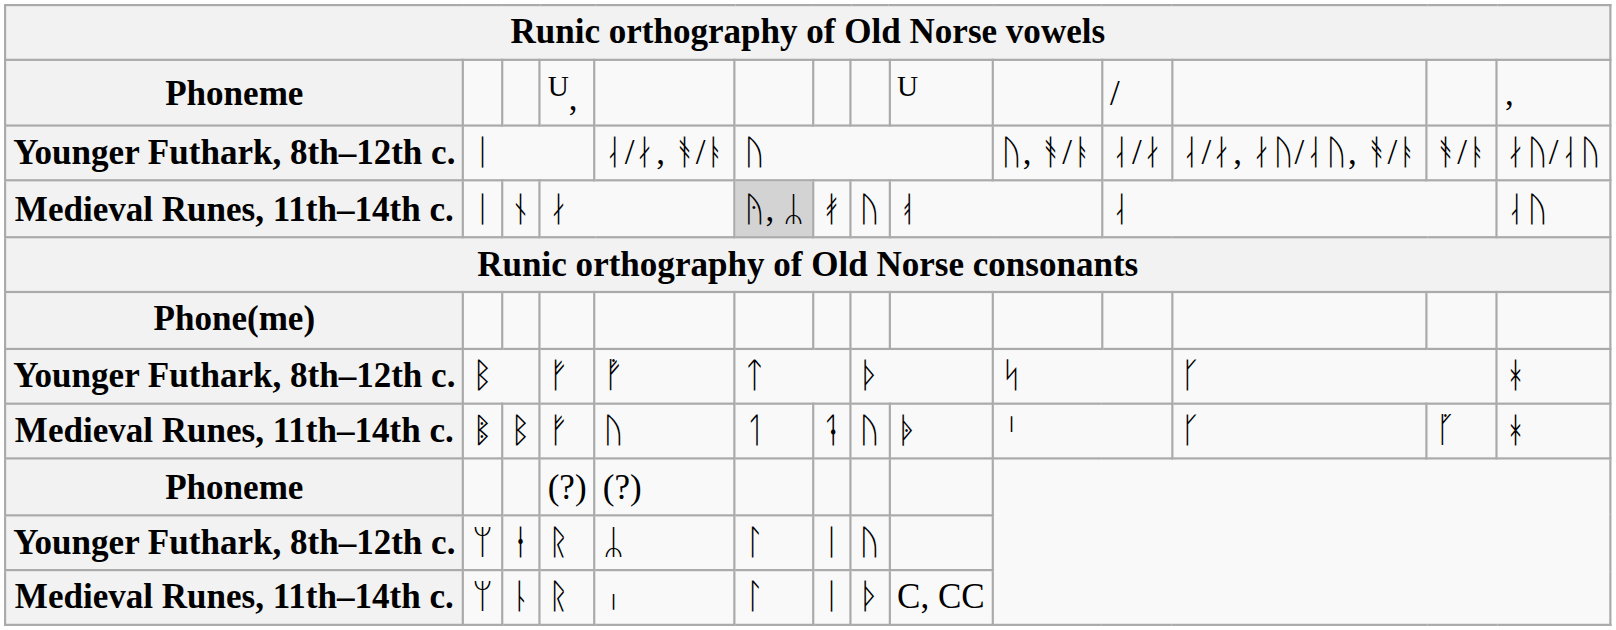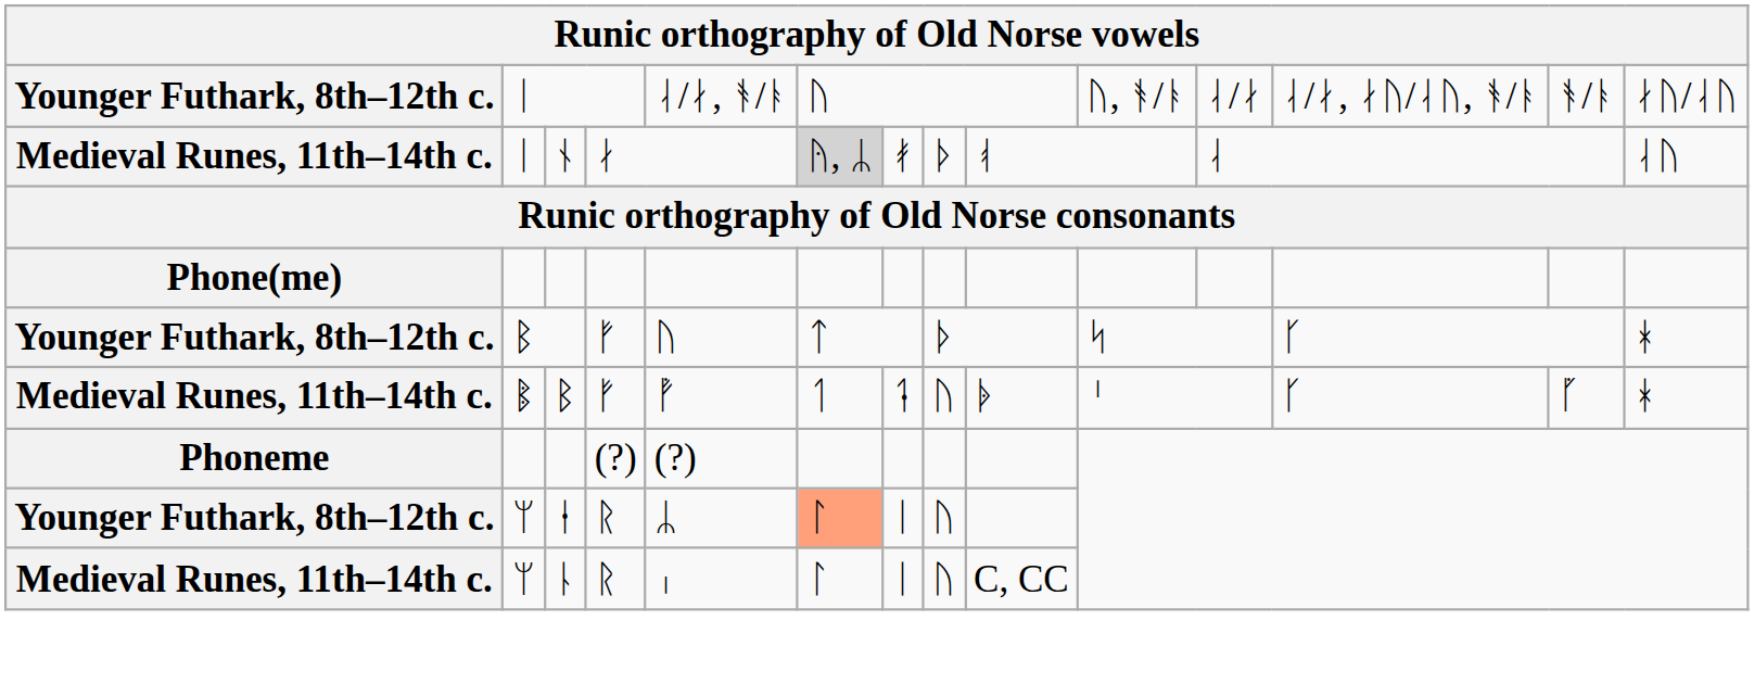 <table class="wikitable">
 <tr>
 <th colspan=14>Runic orthography of Old Norse vowels</th>
-</tr>
-<tr>
-<th>Phoneme</th>
-<td></td>
-<td></td>
-<td><sup>U</sup>, </td>
-<td></td>
-<td></td>
-<td></td>
-<td></td>
-<td><sup>U</sup></td>
-<td></td>
-<td>/</td>
-<td></td>
-<td></td>
-<td>, </td>
 </tr>
 <tr>
 <th>Younger Futhark, 8th–12th c.</th>
 <td colspan=3>ᛁ</td>
 <td>ᛆ/ᛅ, ᚬ/ᚭ</td>
 <td colspan=4>ᚢ</td>
 <td>ᚢ, ᚬ/ᚭ</td>
 <td>ᛆ/ᛅ</td>
 <td>ᛆ/ᛅ, ᛅᚢ/ᛆᚢ, ᚬ/ᚭ</td>
 <td>ᚬ/ᚭ</td>
 <td>ᛅᚢ/ᛆᚢ</td>
 </tr>
 <tr>
 <th>Medieval Runes, 11th–14th c.</th>
 <td>ᛁ</td>
 <td>ᚾ</td>
 <td colspan=2>ᛅ</td>
 <td style="background: lightgrey;">ᚤ, ᛦ</td>
 <td>ᚯ</td>
-<td>ᚢ</td>
+<td>ᚦ</td>
 <td colspan=2>ᚮ</td>
 <td colspan=3>ᛆ</td>
 <td>ᛆᚢ</td>
 </tr>
 <tr>
 <th colspan=14>Runic orthography of Old Norse consonants</th>
 </tr>
 <tr>
 <th>Phone(me)</th>
 <td></td>
 <td></td>
 <td></td>
 <td></td>
 <td></td>
 <td></td>
 <td></td>
 <td></td>
 <td></td>
 <td></td>
 <td></td>
 <td></td>
 <td></td>
 </tr>
 <tr>
 <th>Younger Futhark, 8th–12th c.</th>
 <td colspan=2>ᛒ</td>
 <td>ᚠ</td>
-<td>ᚡ</td>
+<td>ᚢ</td>
 <td colspan=2>ᛏ</td>
 <td colspan=2>ᚦ</td>
 <td colspan=2>ᛋ</td>
 <td colspan=2>ᚴ</td>
 <td>ᚼ</td>
 </tr>
 <tr>
 <th>Medieval Runes, 11th–14th c.</th>
 <td>ᛔ</td>
 <td>ᛒ</td>
 <td>ᚠ</td>
-<td>ᚢ</td>
+<td>ᚡ</td>
 <td>ᛐ</td>
 <td>ᛑ</td>
 <td>ᚢ</td>
 <td>ᚧ</td>
 <td colspan=2>ᛌ</td>
 <td>ᚴ</td>
 <td>ᚵ</td>
 <td>ᚼ</td>
 </tr>
 <tr>
 <th>Phoneme</th>
 <td></td>
 <td></td>
 <td> (?)</td>
 <td> (?)</td>
 <td></td>
 <td></td>
 <td></td>
 <td></td>
 </tr>
 <tr>
 <th>Younger Futhark, 8th–12th c.</th>
 <td>ᛘ</td>
 <td>ᛂ</td>
 <td>ᚱ</td>
 <td>ᛦ</td>
-<td>ᛚ</td>
+<td style="background: lightsalmon;">ᛚ</td>
 <td>ᛁ</td>
 <td>ᚢ</td>
 <td></td>
 </tr>
 <tr>
 <th>Medieval Runes, 11th–14th c.</th>
 <td>ᛘ</td>
 <td>ᚿ</td>
 <td>ᚱ</td>
 <td>ᛧ</td>
 <td>ᛚ</td>
 <td>ᛁ</td>
-<td>ᚦ</td>
+<td>ᚢ</td>
 <td>C, CC</td>
 </tr>
 </table>
